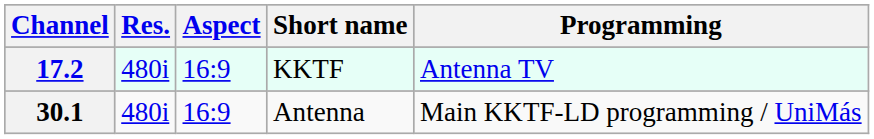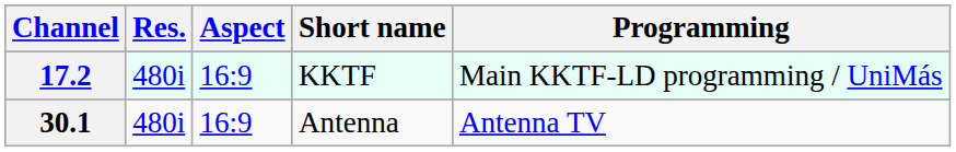 <table class="wikitable">
 <tr>
 <th scope = "col"><a href='#'>Channel</a></th>
 <th scope = "col"><a href='#'>Res.</a></th>
 <th scope = "col"><a href='#'>Aspect</a></th>
 <th scope = "col">Short name</th>
 <th scope = "col">Programming</th>
 </tr>
 <tr style="background-color: #E6FFF7;">
 <th scope = "row"><a href='#'>17.2</a></th>
 <td><a href='#'>480i</a></td>
 <td><a href='#'>16:9</a></td>
 <td>KKTF</td>
-<td><a href='#'>Antenna TV</a></td>
+<td>Main KKTF-LD programming / <a href='#'>UniMás</a></td>
 </tr>
 <tr>
 <th scope = "row">30.1</th>
 <td><a href='#'>480i</a></td>
 <td><a href='#'>16:9</a></td>
 <td>Antenna</td>
-<td>Main KKTF-LD programming / <a href='#'>UniMás</a></td>
+<td><a href='#'>Antenna TV</a></td>
 </tr>
 </table>
